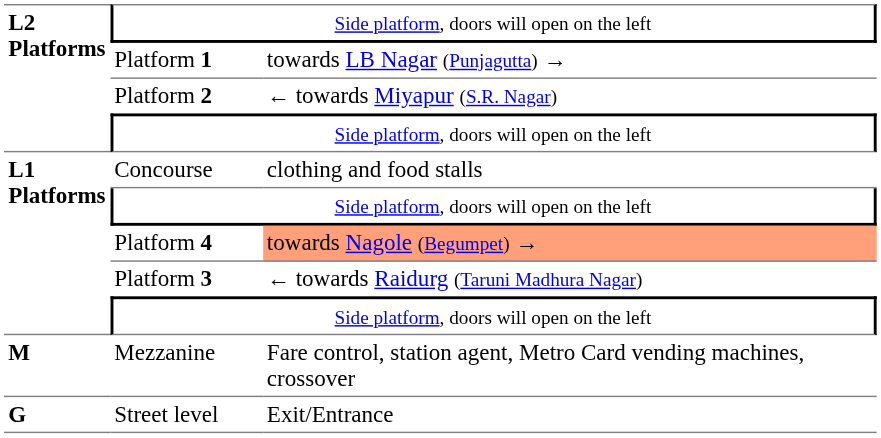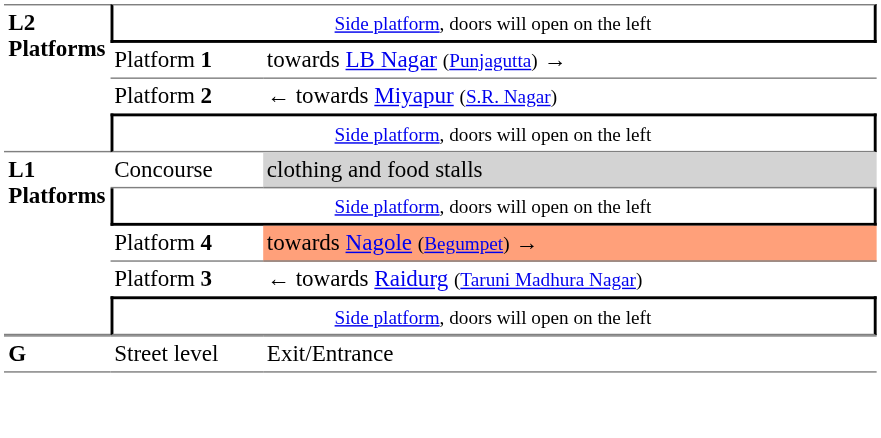 <table border=0 cellspacing=0 cellpadding=3>
 <tr>
 <td style="border-bottom:solid 1px gray;vertical-align:top;border-top:solid 1px gray;" rowspan=5;><strong>L2<br>Platforms</strong></td>
 </tr>
 <tr>
 <td style="border-right:solid 2px black;border-left:solid 2px black;border-top:solid 1px gray;border-bottom:solid 2px black;text-align:center;" colspan=2><small><a href='#'>Side platform</a>, doors will open on the left</small></td>
 </tr>
 <tr>
 <td style="border-bottom:solid 1px gray;">Platform <span><strong>1</strong></span></td>
 <td style="border-bottom:solid 1px gray;">  towards <a href='#'>LB Nagar</a> <small>(<a href='#'>Punjagutta</a>)</small> →</td>
 </tr>
 <tr>
 <td>Platform <span><strong>2</strong></span></td>
 <td>←   towards <a href='#'>Miyapur</a> <small>(<a href='#'>S.R. Nagar</a>)</small></td>
 </tr>
 <tr>
 <td style="border-top:solid 2px black;border-right:solid 2px black;border-left:solid 2px black;border-bottom:solid 1px gray;text-align:center;" colspan=2><small><a href='#'>Side platform</a>, doors will open on the left</small></td>
 </tr>
 <tr>
 <td style="border-bottom:solid 1px gray;vertical-align:top;" rowspan=5><strong>L1<br>Platforms</strong></td>
 <td style="border-bottom:solid 1px gray;vertical-align:top;">Concourse</td>
-<td style="border-bottom:solid 1px gray;vertical-align:top;">clothing and food stalls</td>
+<td style="background: lightgrey; border-bottom:solid 1px gray;vertical-align:top;">clothing and food stalls</td>
 </tr>
 <tr>
 <td style="border-right:solid 2px black;border-left:solid 2px black;border-bottom:solid 2px black;text-align:center;" colspan=2><small><a href='#'>Side platform</a>, doors will open on the left</small></td>
 </tr>
 <tr>
 <td style="border-bottom:solid 1px gray;">Platform <span><strong>4</strong></span></td>
 <td style="background: lightsalmon; border-bottom:solid 1px gray;">  towards <a href='#'>Nagole</a> <small>(<a href='#'>Begumpet</a>)</small> →</td>
 </tr>
 <tr>
 <td>Platform <span><strong>3</strong></span></td>
 <td>←   towards <a href='#'>Raidurg</a> <small>(<a href='#'>Taruni Madhura Nagar</a>)</small></td>
 </tr>
 <tr>
 <td style="border-top:solid 2px black;border-right:solid 2px black;border-left:solid 2px black;border-bottom:solid 1px gray;text-align:center;" colspan=2><small><a href='#'>Side platform</a>, doors will open on the left</small></td>
 </tr>
 <tr>
-<td valign=top><strong>M</strong></td>
-<td valign=top>Mezzanine</td>
-<td valign=top>Fare control, station agent, Metro Card vending machines, crossover<br></td>
-</tr>
-<tr>
 <td style="border-bottom:solid 1px gray;border-top:solid 1px gray;" width=35 valign=top><strong>G</strong></td>
 <td style="border-top:solid 1px gray;border-bottom:solid 1px gray;" width=100 valign=top>Street level</td>
 <td style="border-top:solid 1px gray;border-bottom:solid 1px gray;" width=420 valign=top>Exit/Entrance</td>
 </tr>
 <tr>
 </tr>
 </table>
